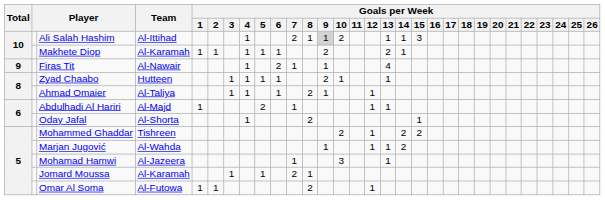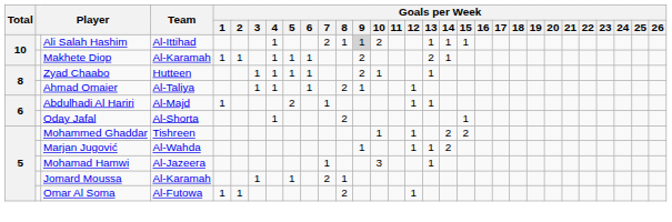 <table class="wikitable" style="text-align:center; line-height: 90%; font-size:90%;">
 <tr>
 <th rowspan=2>Total</th>
 <th rowspan=2 colspan=2>Player</th>
 <th rowspan=2>Team</th>
 <th colspan=26>Goals per Week</th>
 </tr>
 <tr>
 <th> 1 </th>
 <th> 2 </th>
 <th> 3 </th>
 <th> 4 </th>
 <th> 5 </th>
 <th> 6 </th>
 <th> 7 </th>
 <th> 8 </th>
 <th> 9 </th>
 <th>10</th>
 <th>11</th>
 <th>12</th>
 <th>13</th>
 <th>14</th>
 <th>15</th>
 <th>16</th>
 <th>17</th>
 <th>18</th>
 <th>19</th>
 <th>20</th>
 <th>21</th>
 <th>22</th>
 <th>23</th>
 <th>24</th>
 <th>25</th>
 <th>26</th>
 </tr>
 <tr>
 <th rowspan="2">10</th>
 <td></td>
 <td style="text-align:left;"><a href='#'>Ali Salah Hashim</a></td>
 <td style="text-align:left;"><a href='#'>Al-Ittihad</a></td>
 <td></td>
 <td></td>
 <td></td>
 <td>1</td>
 <td></td>
 <td></td>
 <td>2</td>
 <td>1</td>
 <td style="background: lightgrey;">1</td>
 <td>2</td>
 <td></td>
 <td></td>
 <td>1</td>
 <td>1</td>
-<td>3</td>
+<td>1</td>
 <td></td>
 <td></td>
 <td></td>
 <td></td>
 <td></td>
 <td></td>
 <td></td>
 <td></td>
 <td></td>
 <td></td>
 <td></td>
 </tr>
 <tr>
 <td></td>
 <td style="text-align:left;"><a href='#'>Makhete Diop</a></td>
 <td style="text-align:left;"><a href='#'>Al-Karamah</a></td>
 <td>1</td>
 <td>1</td>
 <td></td>
 <td>1</td>
 <td>1</td>
 <td>1</td>
 <td></td>
 <td></td>
 <td>2</td>
 <td></td>
 <td></td>
 <td></td>
 <td>2</td>
 <td>1</td>
-<td></td>
-<td></td>
-<td></td>
-<td></td>
-<td></td>
-<td></td>
-<td></td>
-<td></td>
-<td></td>
-<td></td>
-<td></td>
-<td></td>
-</tr>
-<tr>
-<th>9</th>
-<td></td>
-<td style="text-align:left;"><a href='#'>Firas Tit</a></td>
-<td style="text-align:left;"><a href='#'>Al-Nawair</a></td>
-<td></td>
-<td></td>
-<td></td>
-<td>1</td>
-<td></td>
-<td>2</td>
-<td>1</td>
-<td></td>
-<td>1</td>
-<td></td>
-<td></td>
-<td></td>
-<td>4</td>
-<td></td>
 <td></td>
 <td></td>
 <td></td>
 <td></td>
 <td></td>
 <td></td>
 <td></td>
 <td></td>
 <td></td>
 <td></td>
 <td></td>
 <td></td>
 </tr>
 <tr>
 <th rowspan="2">8</th>
 <td></td>
 <td style="text-align:left;"><a href='#'>Zyad Chaabo</a></td>
 <td style="text-align:left;"><a href='#'>Hutteen</a></td>
 <td></td>
 <td></td>
 <td>1</td>
 <td>1</td>
 <td>1</td>
 <td>1</td>
 <td></td>
 <td></td>
 <td>2</td>
 <td>1</td>
 <td></td>
 <td></td>
 <td>1</td>
 <td></td>
 <td></td>
 <td></td>
 <td></td>
 <td></td>
 <td></td>
 <td></td>
 <td></td>
 <td></td>
 <td></td>
 <td></td>
 <td></td>
 <td></td>
 </tr>
 <tr>
 <td></td>
 <td style="text-align:left;"><a href='#'>Ahmad Omaier</a></td>
 <td style="text-align:left;"><a href='#'>Al-Taliya</a></td>
 <td></td>
 <td></td>
 <td>1</td>
 <td>1</td>
 <td></td>
 <td>1</td>
 <td></td>
 <td>2</td>
 <td>1</td>
 <td></td>
 <td></td>
 <td>1</td>
 <td></td>
 <td></td>
 <td></td>
 <td></td>
 <td></td>
 <td></td>
 <td></td>
 <td></td>
 <td></td>
 <td></td>
 <td></td>
 <td></td>
 <td></td>
 <td></td>
 </tr>
 <tr>
 <th rowspan="2">6</th>
 <td></td>
 <td style="text-align:left;"><a href='#'>Abdulhadi Al Hariri</a></td>
 <td style="text-align:left;"><a href='#'>Al-Majd</a></td>
 <td>1</td>
 <td></td>
 <td></td>
 <td></td>
 <td>2</td>
 <td></td>
 <td>1</td>
 <td></td>
 <td></td>
 <td></td>
 <td></td>
 <td>1</td>
 <td>1</td>
 <td></td>
 <td></td>
 <td></td>
 <td></td>
 <td></td>
 <td></td>
 <td></td>
 <td></td>
 <td></td>
 <td></td>
 <td></td>
 <td></td>
 <td></td>
 </tr>
 <tr>
 <td></td>
 <td style="text-align:left;"><a href='#'>Oday Jafal</a></td>
 <td style="text-align:left;"><a href='#'>Al-Shorta</a></td>
 <td></td>
 <td></td>
 <td></td>
 <td>1</td>
 <td></td>
 <td></td>
 <td></td>
 <td>2</td>
 <td></td>
 <td></td>
 <td></td>
 <td></td>
 <td></td>
 <td></td>
 <td>1</td>
 <td></td>
 <td></td>
 <td></td>
 <td></td>
 <td></td>
 <td></td>
 <td></td>
 <td></td>
 <td></td>
 <td></td>
 <td></td>
 </tr>
 <tr>
 <th rowspan="5">5</th>
 <td></td>
 <td style="text-align:left;"><a href='#'>Mohammed Ghaddar</a></td>
 <td style="text-align:left;"><a href='#'>Tishreen</a></td>
 <td></td>
 <td></td>
 <td></td>
 <td></td>
 <td></td>
 <td></td>
 <td></td>
 <td></td>
 <td></td>
-<td>2</td>
+<td>1</td>
 <td></td>
 <td>1</td>
 <td></td>
 <td>2</td>
 <td>2</td>
 <td></td>
 <td></td>
 <td></td>
 <td></td>
 <td></td>
 <td></td>
 <td></td>
 <td></td>
 <td></td>
 <td></td>
 <td></td>
 </tr>
 <tr>
 <td></td>
 <td style="text-align:left;"><a href='#'>Marjan Jugović</a></td>
 <td style="text-align:left;"><a href='#'>Al-Wahda</a></td>
 <td></td>
 <td></td>
 <td></td>
 <td></td>
 <td></td>
 <td></td>
 <td></td>
 <td></td>
 <td>1</td>
 <td></td>
 <td></td>
 <td>1</td>
 <td>1</td>
 <td>2</td>
 <td></td>
 <td></td>
 <td></td>
 <td></td>
 <td></td>
 <td></td>
 <td></td>
 <td></td>
 <td></td>
 <td></td>
 <td></td>
 <td></td>
 </tr>
 <tr>
 <td></td>
 <td style="text-align:left;"><a href='#'>Mohamad Hamwi</a></td>
 <td style="text-align:left;"><a href='#'>Al-Jazeera</a></td>
 <td></td>
 <td></td>
 <td></td>
 <td></td>
 <td></td>
 <td></td>
 <td>1</td>
 <td></td>
 <td></td>
 <td>3</td>
 <td></td>
 <td></td>
 <td>1</td>
 <td></td>
 <td></td>
 <td></td>
 <td></td>
 <td></td>
 <td></td>
 <td></td>
 <td></td>
 <td></td>
 <td></td>
 <td></td>
 <td></td>
 <td></td>
 </tr>
 <tr>
 <td></td>
 <td style="text-align:left;"><a href='#'>Jomard Moussa</a></td>
 <td style="text-align:left;"><a href='#'>Al-Karamah</a></td>
 <td></td>
 <td></td>
 <td>1</td>
 <td></td>
 <td>1</td>
 <td></td>
 <td>2</td>
 <td>1</td>
 <td></td>
 <td></td>
 <td></td>
 <td></td>
 <td></td>
 <td></td>
 <td></td>
 <td></td>
 <td></td>
 <td></td>
 <td></td>
 <td></td>
 <td></td>
 <td></td>
 <td></td>
 <td></td>
 <td></td>
 <td></td>
 </tr>
 <tr>
 <td></td>
 <td style="text-align:left;"><a href='#'>Omar Al Soma</a></td>
 <td style="text-align:left;"><a href='#'>Al-Futowa</a></td>
 <td>1</td>
 <td>1</td>
 <td></td>
 <td></td>
 <td></td>
 <td></td>
 <td></td>
 <td>2</td>
 <td></td>
 <td></td>
 <td></td>
 <td>1</td>
 <td></td>
 <td></td>
 <td></td>
 <td></td>
 <td></td>
 <td></td>
 <td></td>
 <td></td>
 <td></td>
 <td></td>
 <td></td>
 <td></td>
 <td></td>
 <td></td>
 </tr>
 </table>
